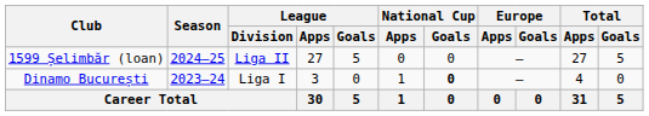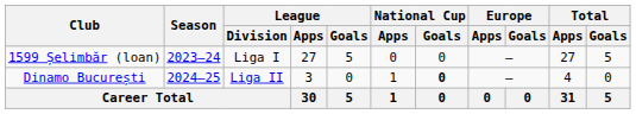 <table class=wikitable style=text-align:center>
 <tr>
 <th rowspan=2>Club</th>
 <th rowspan=2>Season</th>
 <th colspan=3>League</th>
 <th colspan=2>National Cup</th>
 <th colspan=2>Europe</th>
 <th colspan=2>Total</th>
 </tr>
 <tr>
 <th>Division</th>
 <th>Apps</th>
 <th>Goals</th>
 <th>Apps</th>
 <th>Goals</th>
 <th>Apps</th>
 <th>Goals</th>
 <th>Apps</th>
 <th>Goals</th>
 </tr>
 <tr>
 <td rowspan="1"><a href='#'>1599 Șelimbăr</a> (loan)</td>
-<td><a href='#'>2024–25</a></td>
-<td rowspan="1"><a href='#'>Liga II</a></td>
+<td><a href='#'>2023–24</a></td>
+<td rowspan="1">Liga I</td>
 <td>27</td>
 <td>5</td>
 <td>0</td>
 <td>0</td>
 <td colspan="2">–</td>
 <td>27</td>
 <td>5</td>
 </tr>
 <tr>
 <td rowspan="1"><a href='#'>Dinamo București</a></td>
-<td><a href='#'>2023–24</a></td>
-<td rowspan="1">Liga I</td>
+<td><a href='#'>2024–25</a></td>
+<td rowspan="1"><a href='#'>Liga II</a></td>
 <td>3</td>
 <td>0</td>
 <td>1</td>
 <td><strong>0</strong></td>
 <td colspan="2">–</td>
 <td>4</td>
 <td>0</td>
 </tr>
 <tr>
 <th colspan="3">Career Total</th>
 <th>30</th>
 <th>5</th>
 <th>1</th>
 <th>0</th>
 <th>0</th>
 <th>0</th>
 <th>31</th>
 <th>5</th>
 </tr>
 </table>
